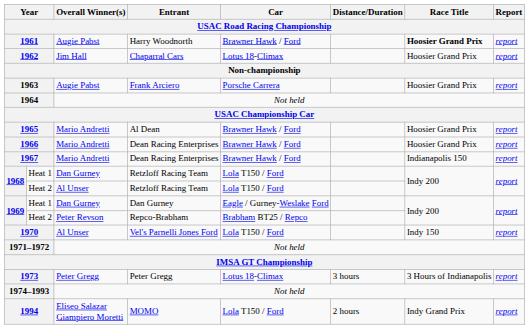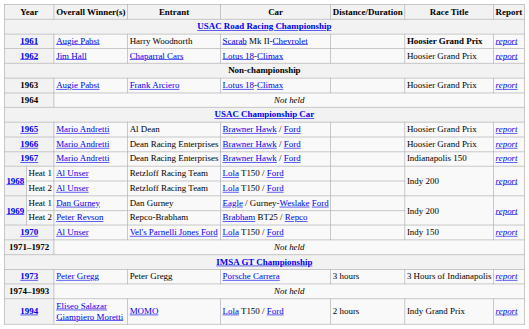 <table class="wikitable" style="font-size: 90%;">
 <tr>
 <th colspan=2>Year</th>
 <th>Overall Winner(s)</th>
 <th>Entrant</th>
 <th>Car</th>
 <th>Distance/Duration</th>
 <th>Race Title</th>
 <th>Report</th>
 </tr>
 <tr>
 <th colspan=9><a href='#'>USAC Road Racing Championship</a></th>
 </tr>
 <tr>
 <th colspan=2><a href='#'>1961</a></th>
 <td> <a href='#'>Augie Pabst</a></td>
 <td>Harry Woodnorth</td>
-<td><a href='#'>Brawner Hawk</a> / <a href='#'>Ford</a></td>
+<td><a href='#'>Scarab</a> Mk II-<a href='#'>Chevrolet</a></td>
 <td></td>
 <td><strong>Hoosier Grand Prix</strong></td>
 <td><em><a href='#'>report</a></em></td>
 </tr>
 <tr>
 <th colspan=2><a href='#'>1962</a></th>
 <td> <a href='#'>Jim Hall</a></td>
 <td><a href='#'>Chaparral Cars</a></td>
 <td><a href='#'>Lotus 18</a>-<a href='#'>Climax</a></td>
 <td></td>
 <td>Hoosier Grand Prix</td>
 <td><em><a href='#'>report</a></em></td>
 </tr>
 <tr>
 <th colspan=9>Non-championship</th>
 </tr>
 <tr>
 <th colspan=2>1963</th>
 <td> <a href='#'>Augie Pabst</a></td>
 <td><a href='#'>Frank Arciero</a></td>
-<td><a href='#'>Porsche Carrera</a></td>
+<td><a href='#'>Lotus 18</a>-<a href='#'>Climax</a></td>
 <td></td>
 <td>Hoosier Grand Prix</td>
 <td><em><a href='#'>report</a></em></td>
 </tr>
 <tr>
 <th colspan=2>1964</th>
 <td colspan=7 align=center><em>Not held</em></td>
 </tr>
 <tr>
 <th colspan=9><a href='#'>USAC Championship Car</a></th>
 </tr>
 <tr>
 <th colspan=2><a href='#'>1965</a></th>
 <td> <a href='#'>Mario Andretti</a></td>
 <td>Al Dean</td>
 <td><a href='#'>Brawner Hawk</a> / <a href='#'>Ford</a></td>
 <td></td>
 <td>Hoosier Grand Prix</td>
 <td><em><a href='#'>report</a></em></td>
 </tr>
 <tr>
 <th colspan=2><a href='#'>1966</a></th>
 <td> <a href='#'>Mario Andretti</a></td>
 <td>Dean Racing Enterprises</td>
 <td><a href='#'>Brawner Hawk</a> / <a href='#'>Ford</a></td>
 <td></td>
 <td>Hoosier Grand Prix</td>
 <td><em><a href='#'>report</a></em></td>
 </tr>
 <tr>
 <th colspan=2><a href='#'>1967</a></th>
 <td> <a href='#'>Mario Andretti</a></td>
 <td>Dean Racing Enterprises</td>
 <td><a href='#'>Brawner Hawk</a> / <a href='#'>Ford</a></td>
 <td></td>
 <td>Indianapolis 150</td>
 <td><em><a href='#'>report</a></em></td>
 </tr>
 <tr>
 <th rowspan=2><a href='#'>1968</a></th>
 <td>Heat 1</td>
-<td> <a href='#'>Dan Gurney</a></td>
+<td> <a href='#'>Al Unser</a></td>
 <td>Retzloff Racing Team</td>
 <td><a href='#'>Lola</a> T150 / <a href='#'>Ford</a></td>
 <td></td>
 <td rowspan=2>Indy 200</td>
 <td rowspan=2><em><a href='#'>report</a></em></td>
 </tr>
 <tr>
 <td>Heat 2</td>
 <td> <a href='#'>Al Unser</a></td>
 <td>Retzloff Racing Team</td>
 <td><a href='#'>Lola</a> T150 / <a href='#'>Ford</a></td>
 <td></td>
 </tr>
 <tr>
 <th rowspan=2><a href='#'>1969</a></th>
 <td>Heat 1</td>
 <td> <a href='#'>Dan Gurney</a></td>
 <td>Dan Gurney</td>
 <td><a href='#'>Eagle</a> / Gurney-<a href='#'>Weslake</a> <a href='#'>Ford</a></td>
 <td></td>
 <td rowspan=2>Indy 200</td>
 <td rowspan=2><em><a href='#'>report</a></em></td>
 </tr>
 <tr>
 <td>Heat 2</td>
 <td> <a href='#'>Peter Revson</a></td>
 <td>Repco-Brabham</td>
 <td><a href='#'>Brabham</a> BT25 / <a href='#'>Repco</a></td>
 <td></td>
 </tr>
 <tr>
 <th colspan=2><a href='#'>1970</a></th>
 <td> <a href='#'>Al Unser</a></td>
 <td><a href='#'>Vel's Parnelli Jones Ford</a></td>
 <td><a href='#'>Lola</a> T150 / <a href='#'>Ford</a></td>
 <td></td>
 <td>Indy 150</td>
 <td><em><a href='#'>report</a></em></td>
 </tr>
 <tr>
 <th colspan=2>1971–1972</th>
 <td colspan=7 align=center><em>Not held</em></td>
 </tr>
 <tr>
 <th colspan=9><a href='#'>IMSA GT Championship</a></th>
 </tr>
 <tr>
 <th colspan=2><a href='#'>1973</a></th>
 <td> <a href='#'>Peter Gregg</a></td>
 <td>Peter Gregg</td>
-<td><a href='#'>Lotus 18</a>-<a href='#'>Climax</a></td>
+<td><a href='#'>Porsche Carrera</a></td>
 <td>3 hours</td>
 <td>3 Hours of Indianapolis</td>
 <td><em><a href='#'>report</a></em></td>
 </tr>
 <tr>
 <th colspan=2>1974–1993</th>
 <td colspan=7 align=center><em>Not held</em></td>
 </tr>
 <tr>
 <th colspan=2><a href='#'>1994</a></th>
 <td> <a href='#'>Eliseo Salazar</a><br> <a href='#'>Giampiero Moretti</a></td>
 <td><a href='#'>MOMO</a></td>
 <td><a href='#'>Lola</a> T150 / <a href='#'>Ford</a></td>
 <td>2 hours</td>
 <td>Indy Grand Prix</td>
 <td><em><a href='#'>report</a></em></td>
 </tr>
 </table>
